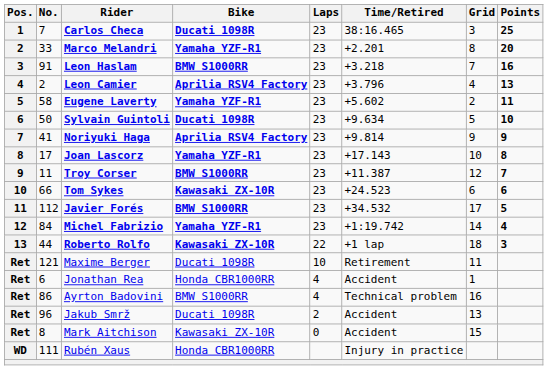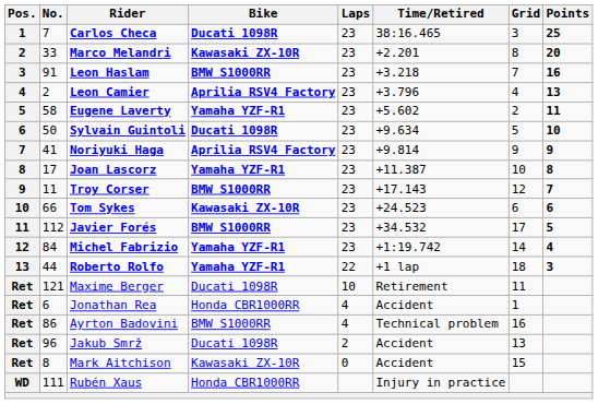 <table class="wikitable" style="font-size: 95%;">
 <tr>
 <th>Pos.</th>
 <th>No.</th>
 <th>Rider</th>
 <th>Bike</th>
 <th>Laps</th>
 <th>Time/Retired</th>
 <th>Grid</th>
 <th>Points</th>
 </tr>
 <tr>
 <th>1</th>
 <td>7</td>
 <td> <strong><a href='#'>Carlos Checa</a></strong></td>
 <td><strong><a href='#'>Ducati 1098R</a></strong></td>
 <td>23</td>
 <td>38:16.465</td>
 <td>3</td>
 <td><strong>25</strong></td>
 </tr>
 <tr>
 <th>2</th>
 <td>33</td>
 <td> <strong><a href='#'>Marco Melandri</a></strong></td>
-<td><strong><a href='#'>Yamaha YZF-R1</a></strong></td>
+<td><strong><a href='#'>Kawasaki ZX-10R</a></strong></td>
 <td>23</td>
 <td>+2.201</td>
 <td>8</td>
 <td><strong>20</strong></td>
 </tr>
 <tr>
 <th>3</th>
 <td>91</td>
 <td> <strong><a href='#'>Leon Haslam</a></strong></td>
 <td><strong><a href='#'>BMW S1000RR</a></strong></td>
 <td>23</td>
 <td>+3.218</td>
 <td>7</td>
 <td><strong>16</strong></td>
 </tr>
 <tr>
 <th>4</th>
 <td>2</td>
 <td> <strong><a href='#'>Leon Camier</a></strong></td>
 <td><strong><a href='#'>Aprilia RSV4 Factory</a></strong></td>
 <td>23</td>
 <td>+3.796</td>
 <td>4</td>
 <td><strong>13</strong></td>
 </tr>
 <tr>
 <th>5</th>
 <td>58</td>
 <td> <strong><a href='#'>Eugene Laverty</a></strong></td>
 <td><strong><a href='#'>Yamaha YZF-R1</a></strong></td>
 <td>23</td>
 <td>+5.602</td>
 <td>2</td>
 <td><strong>11</strong></td>
 </tr>
 <tr>
 <th>6</th>
 <td>50</td>
 <td> <strong><a href='#'>Sylvain Guintoli</a></strong></td>
 <td><strong><a href='#'>Ducati 1098R</a></strong></td>
 <td>23</td>
 <td>+9.634</td>
 <td>5</td>
 <td><strong>10</strong></td>
 </tr>
 <tr>
 <th>7</th>
 <td>41</td>
 <td> <strong><a href='#'>Noriyuki Haga</a></strong></td>
 <td><strong><a href='#'>Aprilia RSV4 Factory</a></strong></td>
 <td>23</td>
 <td>+9.814</td>
 <td>9</td>
 <td><strong>9</strong></td>
 </tr>
 <tr>
 <th>8</th>
 <td>17</td>
 <td> <strong><a href='#'>Joan Lascorz</a></strong></td>
 <td><strong><a href='#'>Yamaha YZF-R1</a></strong></td>
 <td>23</td>
-<td>+17.143</td>
+<td>+11.387</td>
 <td>10</td>
 <td><strong>8</strong></td>
 </tr>
 <tr>
 <th>9</th>
 <td>11</td>
 <td> <strong><a href='#'>Troy Corser</a></strong></td>
 <td><strong><a href='#'>BMW S1000RR</a></strong></td>
 <td>23</td>
-<td>+11.387</td>
+<td>+17.143</td>
 <td>12</td>
 <td><strong>7</strong></td>
 </tr>
 <tr>
 <th>10</th>
 <td>66</td>
 <td> <strong><a href='#'>Tom Sykes</a></strong></td>
 <td><strong><a href='#'>Kawasaki ZX-10R</a></strong></td>
 <td>23</td>
 <td>+24.523</td>
 <td>6</td>
 <td><strong>6</strong></td>
 </tr>
 <tr>
 <th>11</th>
 <td>112</td>
 <td> <strong><a href='#'>Javier Forés</a></strong></td>
 <td><strong><a href='#'>BMW S1000RR</a></strong></td>
 <td>23</td>
 <td>+34.532</td>
 <td>17</td>
 <td><strong>5</strong></td>
 </tr>
 <tr>
 <th>12</th>
 <td>84</td>
 <td> <strong><a href='#'>Michel Fabrizio</a></strong></td>
 <td><strong><a href='#'>Yamaha YZF-R1</a></strong></td>
 <td>23</td>
 <td>+1:19.742</td>
 <td>14</td>
 <td><strong>4</strong></td>
 </tr>
 <tr>
 <th>13</th>
 <td>44</td>
 <td> <strong><a href='#'>Roberto Rolfo</a></strong></td>
-<td><strong><a href='#'>Kawasaki ZX-10R</a></strong></td>
+<td><strong><a href='#'>Yamaha YZF-R1</a></strong></td>
 <td>22</td>
 <td>+1 lap</td>
 <td>18</td>
 <td><strong>3</strong></td>
 </tr>
 <tr>
 <th>Ret</th>
 <td>121</td>
 <td> <a href='#'>Maxime Berger</a></td>
 <td><a href='#'>Ducati 1098R</a></td>
 <td>10</td>
 <td>Retirement</td>
 <td>11</td>
 <td></td>
 </tr>
 <tr>
 <th>Ret</th>
 <td>6</td>
 <td> <a href='#'>Jonathan Rea</a></td>
 <td><a href='#'>Honda CBR1000RR</a></td>
 <td>4</td>
 <td>Accident</td>
 <td>1</td>
 <td></td>
 </tr>
 <tr>
 <th>Ret</th>
 <td>86</td>
 <td> <a href='#'>Ayrton Badovini</a></td>
 <td><a href='#'>BMW S1000RR</a></td>
 <td>4</td>
 <td>Technical problem</td>
 <td>16</td>
 <td></td>
 </tr>
 <tr>
 <th>Ret</th>
 <td>96</td>
 <td> <a href='#'>Jakub Smrž</a></td>
 <td><a href='#'>Ducati 1098R</a></td>
 <td>2</td>
 <td>Accident</td>
 <td>13</td>
 <td></td>
 </tr>
 <tr>
 <th>Ret</th>
 <td>8</td>
 <td> <a href='#'>Mark Aitchison</a></td>
 <td><a href='#'>Kawasaki ZX-10R</a></td>
 <td>0</td>
 <td>Accident</td>
 <td>15</td>
 <td></td>
 </tr>
 <tr>
 <th>WD</th>
 <td>111</td>
 <td> <a href='#'>Rubén Xaus</a></td>
 <td><a href='#'>Honda CBR1000RR</a></td>
 <td></td>
 <td>Injury in practice</td>
 <td></td>
 <td></td>
 </tr>
 <tr>
 <th colspan=8></th>
 </tr>
 </table>
